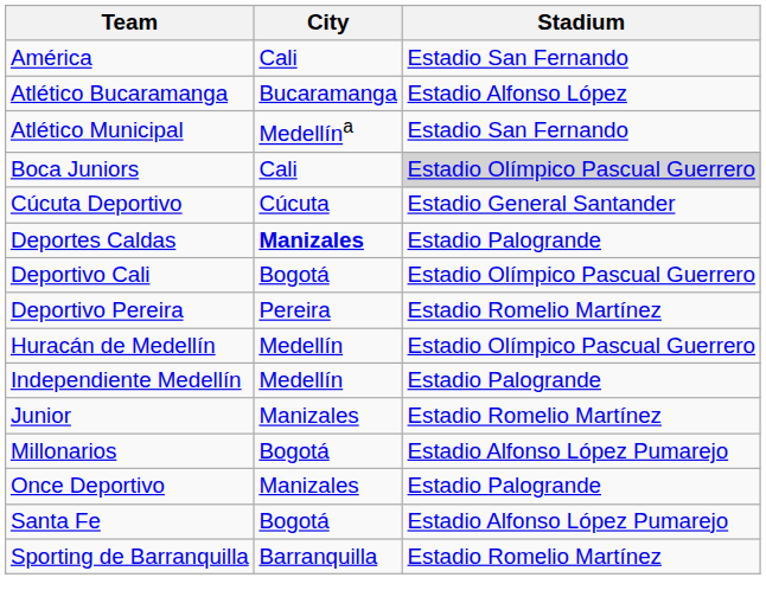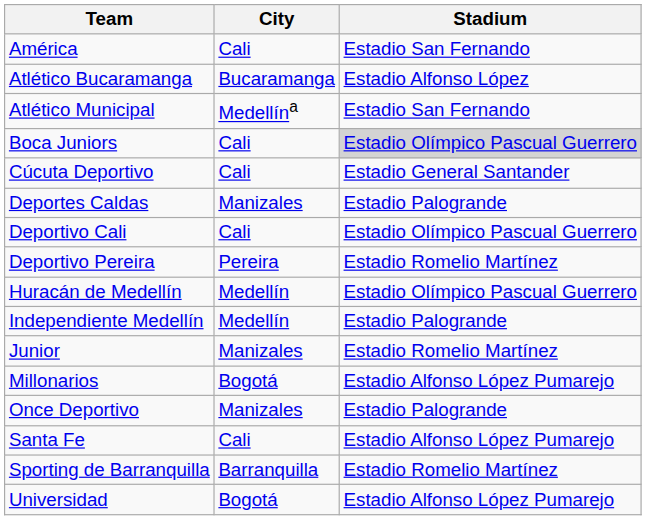 <table class="wikitable sortable">
 <tr>
 <th>Team</th>
 <th>City</th>
 <th>Stadium</th>
 </tr>
 <tr>
 <td><a href='#'>América</a></td>
 <td><a href='#'>Cali</a></td>
 <td><a href='#'>Estadio San Fernando</a></td>
 </tr>
 <tr>
 <td><a href='#'>Atlético Bucaramanga</a></td>
 <td><a href='#'>Bucaramanga</a></td>
 <td><a href='#'>Estadio Alfonso López</a></td>
 </tr>
 <tr>
 <td><a href='#'>Atlético Municipal</a></td>
 <td><a href='#'>Medellín</a><sup>a</sup></td>
 <td><a href='#'>Estadio San Fernando</a></td>
 </tr>
 <tr>
 <td><a href='#'>Boca Juniors</a></td>
 <td><a href='#'>Cali</a></td>
 <td style="background: lightgrey;"><a href='#'>Estadio Olímpico Pascual Guerrero</a></td>
 </tr>
 <tr>
 <td><a href='#'>Cúcuta Deportivo</a></td>
-<td><a href='#'>Cúcuta</a></td>
+<td><a href='#'>Cali</a></td>
 <td><a href='#'>Estadio General Santander</a></td>
 </tr>
 <tr>
 <td><a href='#'>Deportes Caldas</a></td>
-<td><strong><a href='#'>Manizales</a></strong></td>
+<td><a href='#'>Manizales</a></td>
 <td><a href='#'>Estadio Palogrande</a></td>
 </tr>
 <tr>
 <td><a href='#'>Deportivo Cali</a></td>
-<td><a href='#'>Bogotá</a></td>
+<td><a href='#'>Cali</a></td>
 <td><a href='#'>Estadio Olímpico Pascual Guerrero</a></td>
 </tr>
 <tr>
 <td><a href='#'>Deportivo Pereira</a></td>
 <td><a href='#'>Pereira</a></td>
 <td><a href='#'>Estadio Romelio Martínez</a></td>
 </tr>
 <tr>
 <td><a href='#'>Huracán de Medellín</a></td>
 <td><a href='#'>Medellín</a></td>
 <td><a href='#'>Estadio Olímpico Pascual Guerrero</a></td>
 </tr>
 <tr>
 <td><a href='#'>Independiente Medellín</a></td>
 <td><a href='#'>Medellín</a></td>
 <td><a href='#'>Estadio Palogrande</a></td>
 </tr>
 <tr>
 <td><a href='#'>Junior</a></td>
 <td><a href='#'>Manizales</a></td>
 <td><a href='#'>Estadio Romelio Martínez</a></td>
 </tr>
 <tr>
 <td><a href='#'>Millonarios</a></td>
 <td><a href='#'>Bogotá</a></td>
 <td><a href='#'>Estadio Alfonso López Pumarejo</a></td>
 </tr>
 <tr>
 <td><a href='#'>Once Deportivo</a></td>
 <td><a href='#'>Manizales</a></td>
 <td><a href='#'>Estadio Palogrande</a></td>
 </tr>
 <tr>
 <td><a href='#'>Santa Fe</a></td>
-<td><a href='#'>Bogotá</a></td>
+<td><a href='#'>Cali</a></td>
 <td><a href='#'>Estadio Alfonso López Pumarejo</a></td>
 </tr>
 <tr>
 <td><a href='#'>Sporting de Barranquilla</a></td>
 <td><a href='#'>Barranquilla</a></td>
 <td><a href='#'>Estadio Romelio Martínez</a></td>
 </tr>
+<tr>
+<td><a href='#'>Universidad</a></td>
+<td><a href='#'>Bogotá</a></td>
+<td><a href='#'>Estadio Alfonso López Pumarejo</a></td>
+</tr>
 </table>
